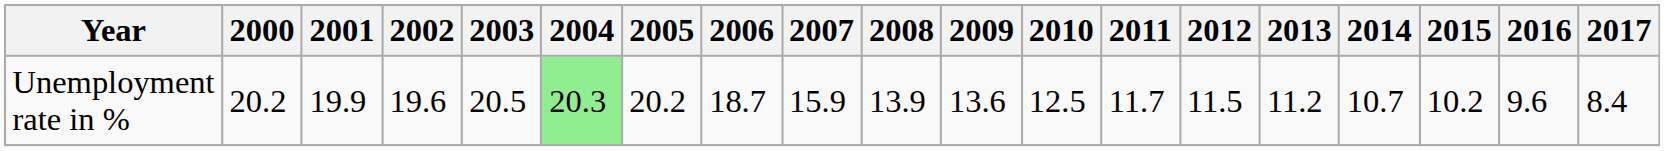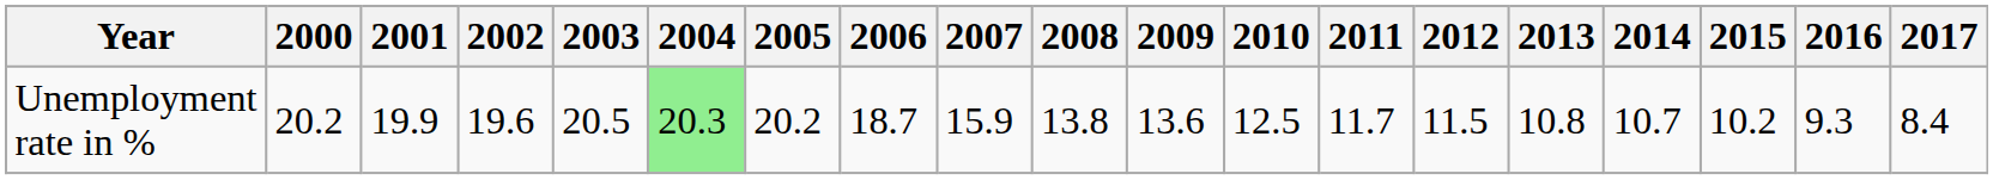 <table class="wikitable">
 <tr>
 <th>Year</th>
 <th>2000</th>
 <th>2001</th>
 <th>2002</th>
 <th>2003</th>
 <th>2004</th>
 <th>2005</th>
 <th>2006</th>
 <th>2007</th>
 <th>2008</th>
 <th>2009</th>
 <th>2010</th>
 <th>2011</th>
 <th>2012</th>
 <th>2013</th>
 <th>2014</th>
 <th>2015</th>
 <th>2016</th>
 <th>2017</th>
 </tr>
 <tr>
 <td>Unemployment rate in %</td>
 <td>20.2</td>
 <td>19.9</td>
 <td>19.6</td>
 <td>20.5</td>
 <td style="background: lightgreen;">20.3</td>
 <td>20.2</td>
 <td>18.7</td>
 <td>15.9</td>
-<td>13.9</td>
+<td>13.8</td>
 <td>13.6</td>
 <td>12.5</td>
 <td>11.7</td>
 <td>11.5</td>
-<td>11.2</td>
+<td>10.8</td>
 <td>10.7</td>
 <td>10.2</td>
-<td>9.6</td>
+<td>9.3</td>
 <td>8.4</td>
 </tr>
 </table>
